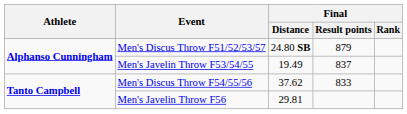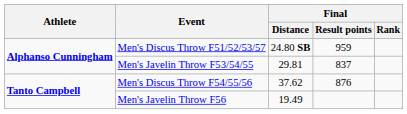 <table class=wikitable style="font-size:90%">
 <tr>
 <th rowspan="2">Athlete</th>
 <th rowspan="2">Event</th>
 <th colspan="3">Final</th>
 </tr>
 <tr style="font-size:95%">
 <th>Distance</th>
 <th>Result points</th>
 <th>Rank</th>
 </tr>
 <tr align=center>
 <td align=left rowspan="2"><strong><a href='#'>Alphanso Cunningham</a></strong></td>
 <td align=left><a href='#'>Men's Discus Throw F51/52/53/57</a></td>
 <td>24.80 <strong>SB</strong></td>
-<td>879</td>
+<td>959</td>
 <td></td>
 </tr>
 <tr align=center>
 <td align=left><a href='#'>Men's Javelin Throw F53/54/55</a></td>
-<td>19.49</td>
+<td>29.81</td>
 <td>837</td>
 <td></td>
 </tr>
 <tr align=center>
 <td align=left rowspan="2"><strong><a href='#'>Tanto Campbell</a></strong></td>
 <td align=left><a href='#'>Men's Discus Throw F54/55/56</a></td>
 <td>37.62</td>
-<td>833</td>
+<td>876</td>
 <td></td>
 </tr>
 <tr align=center>
 <td align=left><a href='#'>Men's Javelin Throw F56</a></td>
-<td>29.81</td>
+<td>19.49</td>
 <td></td>
 <td></td>
 </tr>
 </table>
